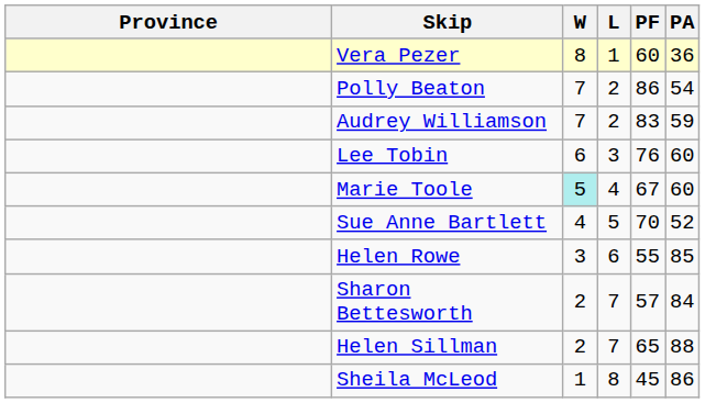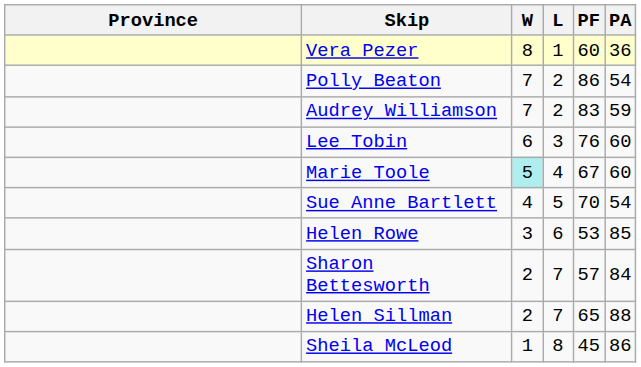 <table class="wikitable" style="text-align: center;">
 <tr>
 <th bgcolor="#efefef" width="200">Province</th>
 <th bgcolor="#efefef" width="140">Skip</th>
 <th bgcolor="#efefef" width="15">W</th>
 <th bgcolor="#efefef" width="15">L</th>
 <th bgcolor="#efefef" width="15">PF</th>
 <th bgcolor="#efefef" width="15">PA</th>
 </tr>
 <tr bgcolor="#ffffcc">
 <td style="text-align: left;"></td>
 <td style="text-align: left;"><a href='#'>Vera Pezer</a></td>
 <td>8</td>
 <td>1</td>
 <td>60</td>
 <td>36</td>
 </tr>
 <tr>
 <td style="text-align: left;"></td>
 <td style="text-align: left;"><a href='#'>Polly Beaton</a></td>
 <td>7</td>
 <td>2</td>
 <td>86</td>
 <td>54</td>
 </tr>
 <tr>
 <td style="text-align: left;"></td>
 <td style="text-align: left;"><a href='#'>Audrey Williamson</a></td>
 <td>7</td>
 <td>2</td>
 <td>83</td>
 <td>59</td>
 </tr>
 <tr>
 <td style="text-align: left;"></td>
 <td style="text-align: left;"><a href='#'>Lee Tobin</a></td>
 <td>6</td>
 <td>3</td>
 <td>76</td>
 <td>60</td>
 </tr>
 <tr>
 <td style="text-align: left;"></td>
 <td style="text-align: left;"><a href='#'>Marie Toole</a></td>
 <td style="background: paleturquoise;">5</td>
 <td>4</td>
 <td>67</td>
 <td>60</td>
 </tr>
 <tr>
 <td style="text-align: left;"></td>
 <td style="text-align: left;"><a href='#'>Sue Anne Bartlett</a></td>
 <td>4</td>
 <td>5</td>
 <td>70</td>
-<td>52</td>
+<td>54</td>
 </tr>
 <tr>
 <td style="text-align: left;"></td>
 <td style="text-align: left;"><a href='#'>Helen Rowe</a></td>
 <td>3</td>
 <td>6</td>
-<td>55</td>
+<td>53</td>
 <td>85</td>
 </tr>
 <tr>
 <td style="text-align: left;"></td>
 <td style="text-align: left;"><a href='#'>Sharon Bettesworth</a></td>
 <td>2</td>
 <td>7</td>
 <td>57</td>
 <td>84</td>
 </tr>
 <tr>
 <td style="text-align: left;"></td>
 <td style="text-align: left;"><a href='#'>Helen Sillman</a></td>
 <td>2</td>
 <td>7</td>
 <td>65</td>
 <td>88</td>
 </tr>
 <tr>
 <td style="text-align: left;"></td>
 <td style="text-align: left;"><a href='#'>Sheila McLeod</a></td>
 <td>1</td>
 <td>8</td>
 <td>45</td>
 <td>86</td>
 </tr>
 </table>
